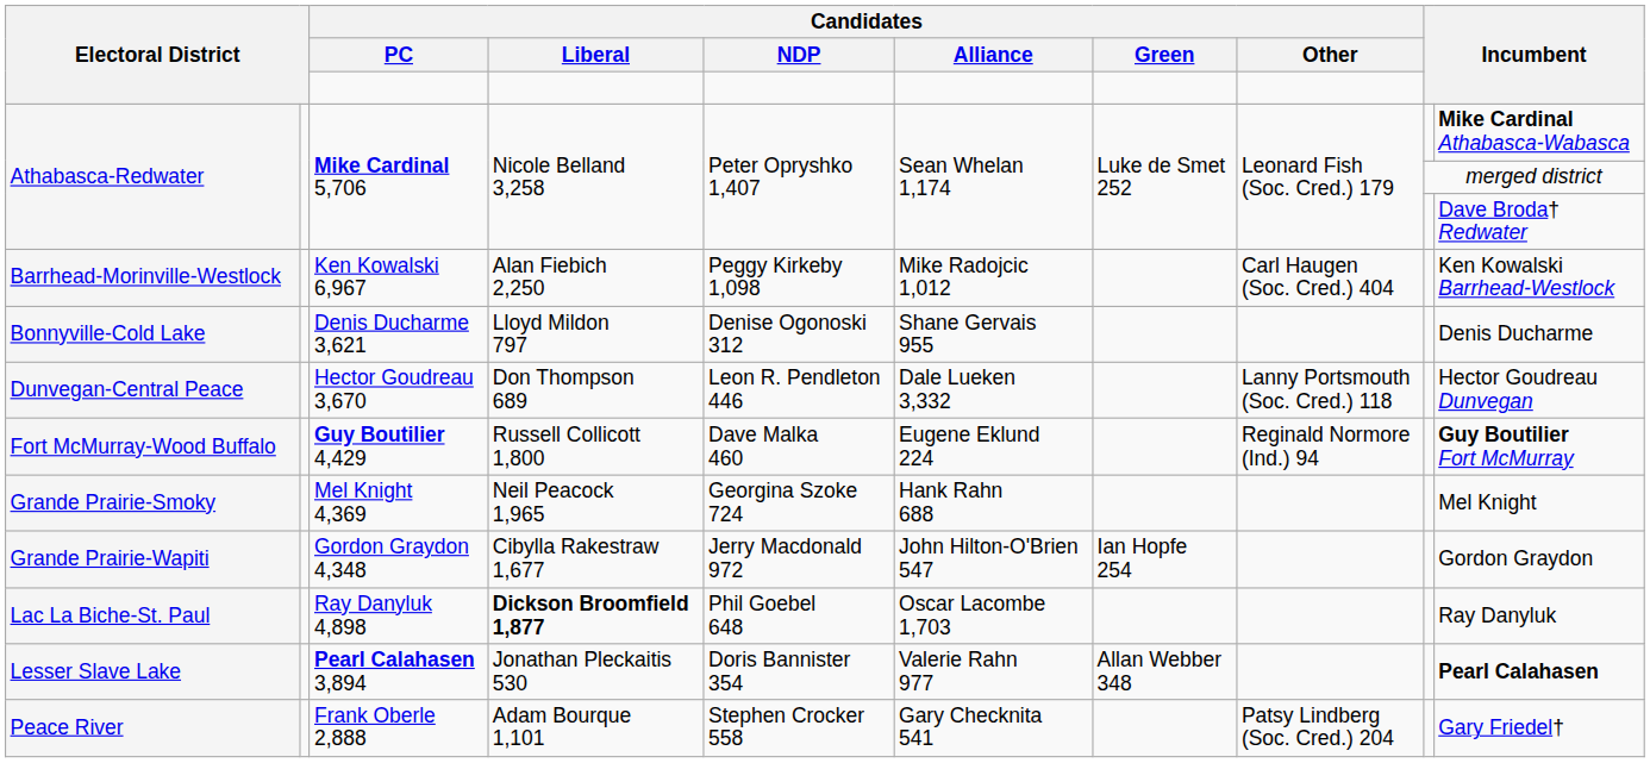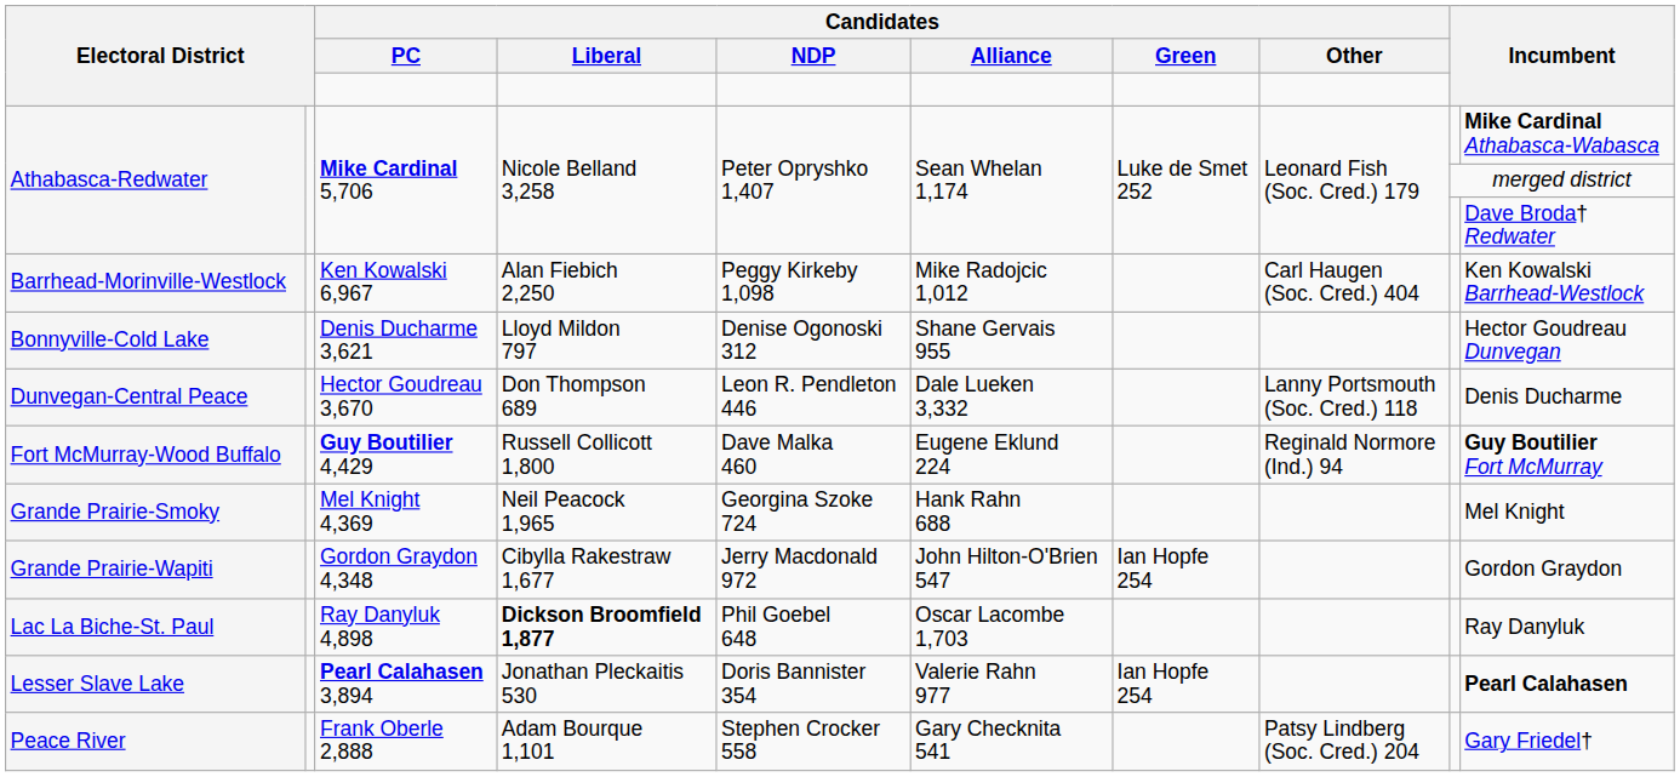 <table class="wikitable" style="width:100%">
 <tr>
 <th rowspan=3 colspan=2>Electoral District</th>
 <th colspan=6>Candidates</th>
 <th rowspan=3 colspan=2>Incumbent</th>
 </tr>
 <tr>
 <th><a href='#'>PC</a></th>
 <th><a href='#'>Liberal</a></th>
 <th><a href='#'>NDP</a></th>
 <th><a href='#'>Alliance</a></th>
 <th><a href='#'>Green</a></th>
 <th>Other</th>
 </tr>
 <tr>
 <td> </td>
 <td> </td>
 <td> </td>
 <td> </td>
 <td> </td>
 <td> </td>
 </tr>
 <tr>
 <td rowspan=3 bgcolor=whitesmoke><a href='#'>Athabasca-Redwater</a></td>
 <td rowspan=3 ></td>
 <td rowspan=3><strong><a href='#'>Mike Cardinal</a></strong><br>5,706</td>
 <td rowspan=3>Nicole Belland<br>3,258</td>
 <td rowspan=3>Peter Opryshko<br>1,407</td>
 <td rowspan=3>Sean Whelan<br>1,174</td>
 <td rowspan=3>Luke de Smet<br>252</td>
 <td rowspan=3>Leonard Fish<br>(Soc. Cred.) 179</td>
 <td></td>
 <td><strong>Mike Cardinal</strong><br><span><em><a href='#'>Athabasca-Wabasca</a></em></span></td>
 </tr>
 <tr>
 <td colspan=2 align=center><em>merged district</em></td>
 </tr>
 <tr>
 <td></td>
 <td><a href='#'>Dave Broda</a>†<br><span><em><a href='#'>Redwater</a></em></span></td>
 </tr>
 <tr>
 <td bgcolor=whitesmoke><a href='#'>Barrhead-Morinville-Westlock</a></td>
 <td></td>
 <td><a href='#'>Ken Kowalski</a><br>6,967</td>
 <td>Alan Fiebich<br>2,250</td>
 <td>Peggy Kirkeby<br>1,098</td>
 <td>Mike Radojcic<br>1,012</td>
 <td></td>
 <td>Carl Haugen<br>(Soc. Cred.) 404</td>
 <td></td>
 <td>Ken Kowalski<br><span><em><a href='#'>Barrhead-Westlock</a></em></span></td>
 </tr>
 <tr>
 <td bgcolor=whitesmoke><a href='#'>Bonnyville-Cold Lake</a></td>
 <td></td>
 <td><a href='#'>Denis Ducharme</a><br>3,621</td>
 <td>Lloyd Mildon<br>797</td>
 <td>Denise Ogonoski<br>312</td>
 <td>Shane Gervais<br>955</td>
 <td></td>
 <td></td>
 <td></td>
-<td>Denis Ducharme</td>
+<td>Hector Goudreau<br><span><em><a href='#'>Dunvegan</a></em></span></td>
 </tr>
 <tr>
 <td bgcolor=whitesmoke><a href='#'>Dunvegan-Central Peace</a></td>
 <td></td>
 <td><a href='#'>Hector Goudreau</a><br>3,670</td>
 <td>Don Thompson<br>689</td>
 <td>Leon R. Pendleton<br>446</td>
 <td>Dale Lueken<br>3,332</td>
 <td></td>
 <td>Lanny Portsmouth<br>(Soc. Cred.) 118</td>
 <td></td>
-<td>Hector Goudreau<br><span><em><a href='#'>Dunvegan</a></em></span></td>
+<td>Denis Ducharme</td>
 </tr>
 <tr>
 <td bgcolor=whitesmoke><a href='#'>Fort McMurray-Wood Buffalo</a></td>
 <td></td>
 <td><strong><a href='#'>Guy Boutilier</a></strong><br>4,429</td>
 <td>Russell Collicott<br>1,800</td>
 <td>Dave Malka<br>460</td>
 <td>Eugene Eklund<br>224</td>
 <td></td>
 <td>Reginald Normore<br>(Ind.) 94</td>
 <td></td>
 <td><strong>Guy Boutilier</strong><br><span><em><a href='#'>Fort McMurray</a></em></span></td>
 </tr>
 <tr>
 <td bgcolor=whitesmoke><a href='#'>Grande Prairie-Smoky</a></td>
 <td></td>
 <td><a href='#'>Mel Knight</a><br>4,369</td>
 <td>Neil Peacock<br>1,965</td>
 <td>Georgina Szoke<br>724</td>
 <td>Hank Rahn<br>688</td>
 <td></td>
 <td></td>
 <td></td>
 <td>Mel Knight</td>
 </tr>
 <tr>
 <td bgcolor=whitesmoke><a href='#'>Grande Prairie-Wapiti</a></td>
 <td></td>
 <td><a href='#'>Gordon Graydon</a><br>4,348</td>
 <td>Cibylla Rakestraw<br>1,677</td>
 <td>Jerry Macdonald<br>972</td>
 <td>John Hilton-O'Brien<br>547</td>
 <td>Ian Hopfe<br>254</td>
 <td></td>
 <td></td>
 <td>Gordon Graydon</td>
 </tr>
 <tr>
 <td bgcolor=whitesmoke><a href='#'>Lac La Biche-St. Paul</a></td>
 <td></td>
 <td><a href='#'>Ray Danyluk</a><br>4,898</td>
 <td><strong>Dickson Broomfield<br>1,877</strong></td>
 <td>Phil Goebel<br>648</td>
 <td>Oscar Lacombe<br>1,703</td>
 <td></td>
 <td></td>
 <td></td>
 <td>Ray Danyluk</td>
 </tr>
 <tr>
 <td bgcolor=whitesmoke><a href='#'>Lesser Slave Lake</a></td>
 <td></td>
 <td><strong><a href='#'>Pearl Calahasen</a></strong><br>3,894</td>
 <td>Jonathan Pleckaitis<br>530</td>
 <td>Doris Bannister<br>354</td>
 <td>Valerie Rahn<br>977</td>
-<td>Allan Webber<br>348</td>
+<td>Ian Hopfe<br>254</td>
 <td></td>
 <td></td>
 <td><strong>Pearl Calahasen</strong></td>
 </tr>
 <tr>
 <td bgcolor=whitesmoke><a href='#'>Peace River</a></td>
 <td></td>
 <td><a href='#'>Frank Oberle</a><br>2,888</td>
 <td>Adam Bourque<br>1,101</td>
 <td>Stephen Crocker<br>558</td>
 <td>Gary Checknita<br>541</td>
 <td></td>
 <td>Patsy Lindberg<br>(Soc. Cred.) 204</td>
 <td></td>
 <td><a href='#'>Gary Friedel</a>†</td>
 </tr>
 </table>
